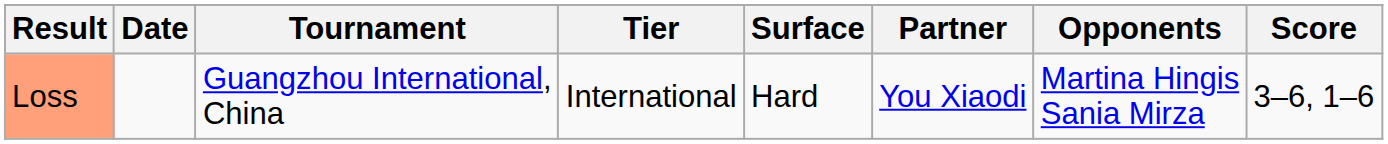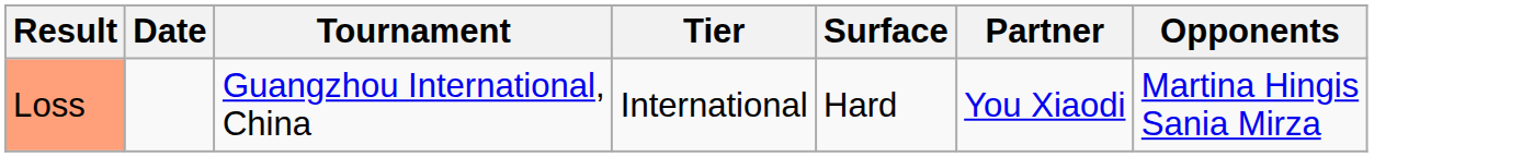 <table class=wikitable style>
 <tr>
 <th>Result</th>
 <th>Date</th>
 <th>Tournament</th>
 <th>Tier</th>
 <th>Surface</th>
 <th>Partner</th>
 <th>Opponents</th>
-<th>Score</th>
 </tr>
 <tr>
 <td style="background:#ffa07a;">Loss</td>
 <td><a href='#'></a></td>
 <td><a href='#'>Guangzhou International</a>,<br>China</td>
 <td>International</td>
 <td>Hard</td>
 <td> <a href='#'>You Xiaodi</a></td>
 <td> <a href='#'>Martina Hingis</a> <br>  <a href='#'>Sania Mirza</a></td>
-<td>3–6, 1–6</td>
 </tr>
 </table>
